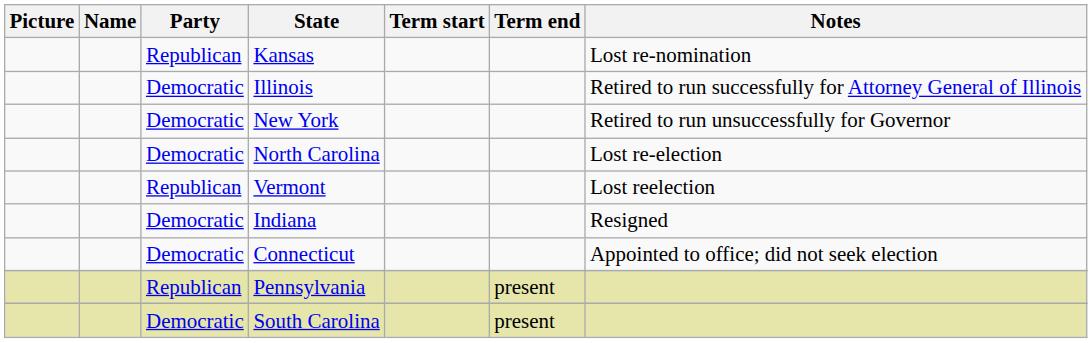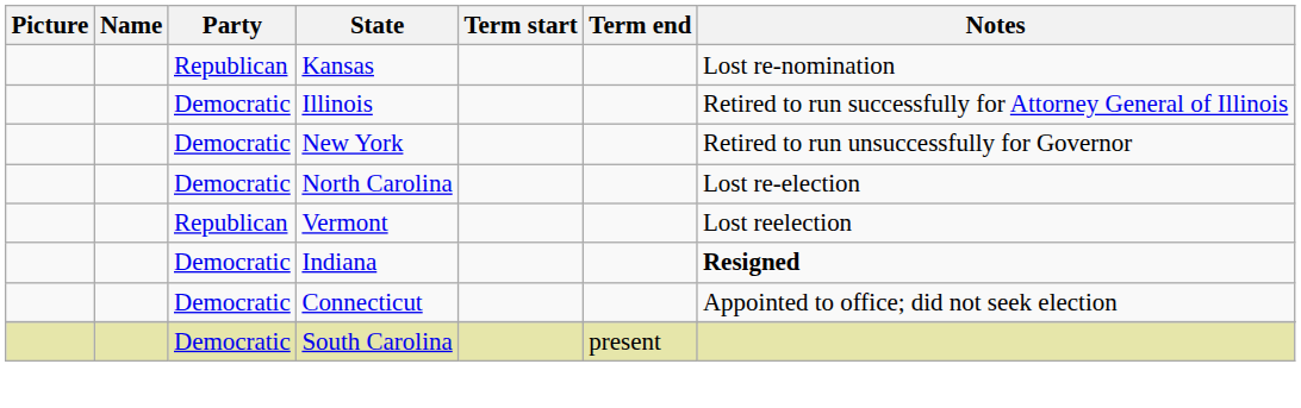 <table class="wikitable sortable">
 <tr>
 <th>Picture</th>
 <th>Name</th>
 <th>Party</th>
 <th>State</th>
 <th>Term start</th>
 <th>Term end</th>
 <th>Notes</th>
 </tr>
 <tr>
 <td></td>
 <td><br></td>
 <td><a href='#'>Republican</a></td>
 <td><a href='#'>Kansas</a></td>
 <td></td>
 <td></td>
 <td>Lost re-nomination</td>
 </tr>
 <tr>
 <td></td>
 <td><br></td>
 <td><a href='#'>Democratic</a></td>
 <td><a href='#'>Illinois</a></td>
 <td></td>
 <td></td>
 <td>Retired to run successfully for <a href='#'>Attorney General of Illinois</a></td>
 </tr>
 <tr>
 <td></td>
 <td><br></td>
 <td><a href='#'>Democratic</a></td>
 <td><a href='#'>New York</a></td>
 <td></td>
 <td></td>
 <td>Retired to run unsuccessfully for Governor</td>
 </tr>
 <tr>
 <td></td>
 <td><br></td>
 <td><a href='#'>Democratic</a></td>
 <td><a href='#'>North Carolina</a></td>
 <td></td>
 <td></td>
 <td>Lost re-election</td>
 </tr>
 <tr>
 <td></td>
 <td><br></td>
 <td><a href='#'>Republican</a></td>
 <td><a href='#'>Vermont</a></td>
 <td></td>
 <td></td>
 <td>Lost reelection</td>
 </tr>
 <tr>
 <td></td>
 <td><br></td>
 <td><a href='#'>Democratic</a></td>
 <td><a href='#'>Indiana</a></td>
 <td></td>
 <td></td>
-<td>Resigned</td>
+<td><strong>Resigned</strong></td>
 </tr>
 <tr>
 <td></td>
 <td></td>
 <td><a href='#'>Democratic</a></td>
 <td><a href='#'>Connecticut</a></td>
 <td></td>
 <td></td>
 <td>Appointed to office; did not seek election</td>
 </tr>
 <tr>
-</tr>
-<tr style="background:#e6e6aa;">
-<td></td>
-<td><br></td>
-<td><a href='#'>Republican</a></td>
-<td><a href='#'>Pennsylvania</a></td>
-<td></td>
-<td>present</td>
-<td></td>
 </tr>
 <tr>
 </tr>
 <tr style="background:#e6e6aa;">
 <td></td>
 <td></td>
 <td><a href='#'>Democratic</a></td>
 <td><a href='#'>South Carolina</a></td>
 <td></td>
 <td>present</td>
 <td></td>
 </tr>
 </table>
